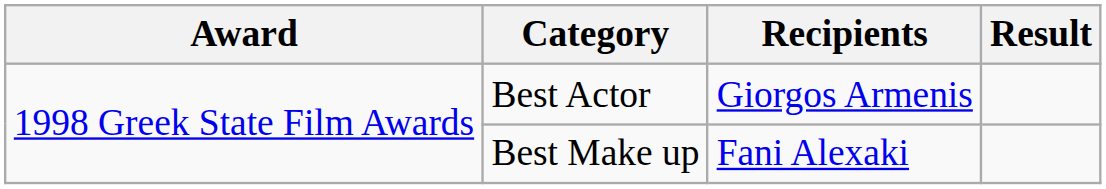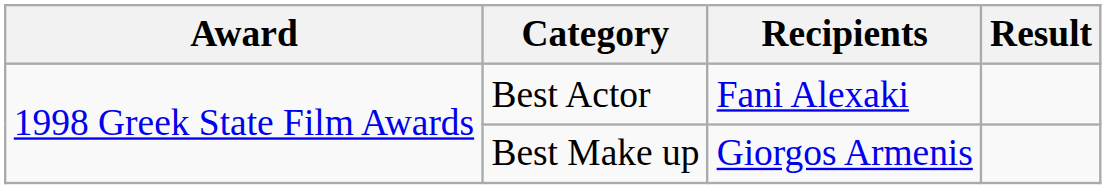 <table class="wikitable">
 <tr>
 <th>Award</th>
 <th>Category</th>
 <th>Recipients</th>
 <th>Result</th>
 </tr>
 <tr>
 <td rowspan="2"><a href='#'>1998 Greek State Film Awards</a></td>
 <td>Best Actor</td>
-<td><a href='#'>Giorgos Armenis</a></td>
+<td><a href='#'>Fani Alexaki</a></td>
 <td></td>
 </tr>
 <tr>
 <td>Best Make up</td>
-<td><a href='#'>Fani Alexaki</a></td>
+<td><a href='#'>Giorgos Armenis</a></td>
 <td></td>
 </tr>
 </table>
